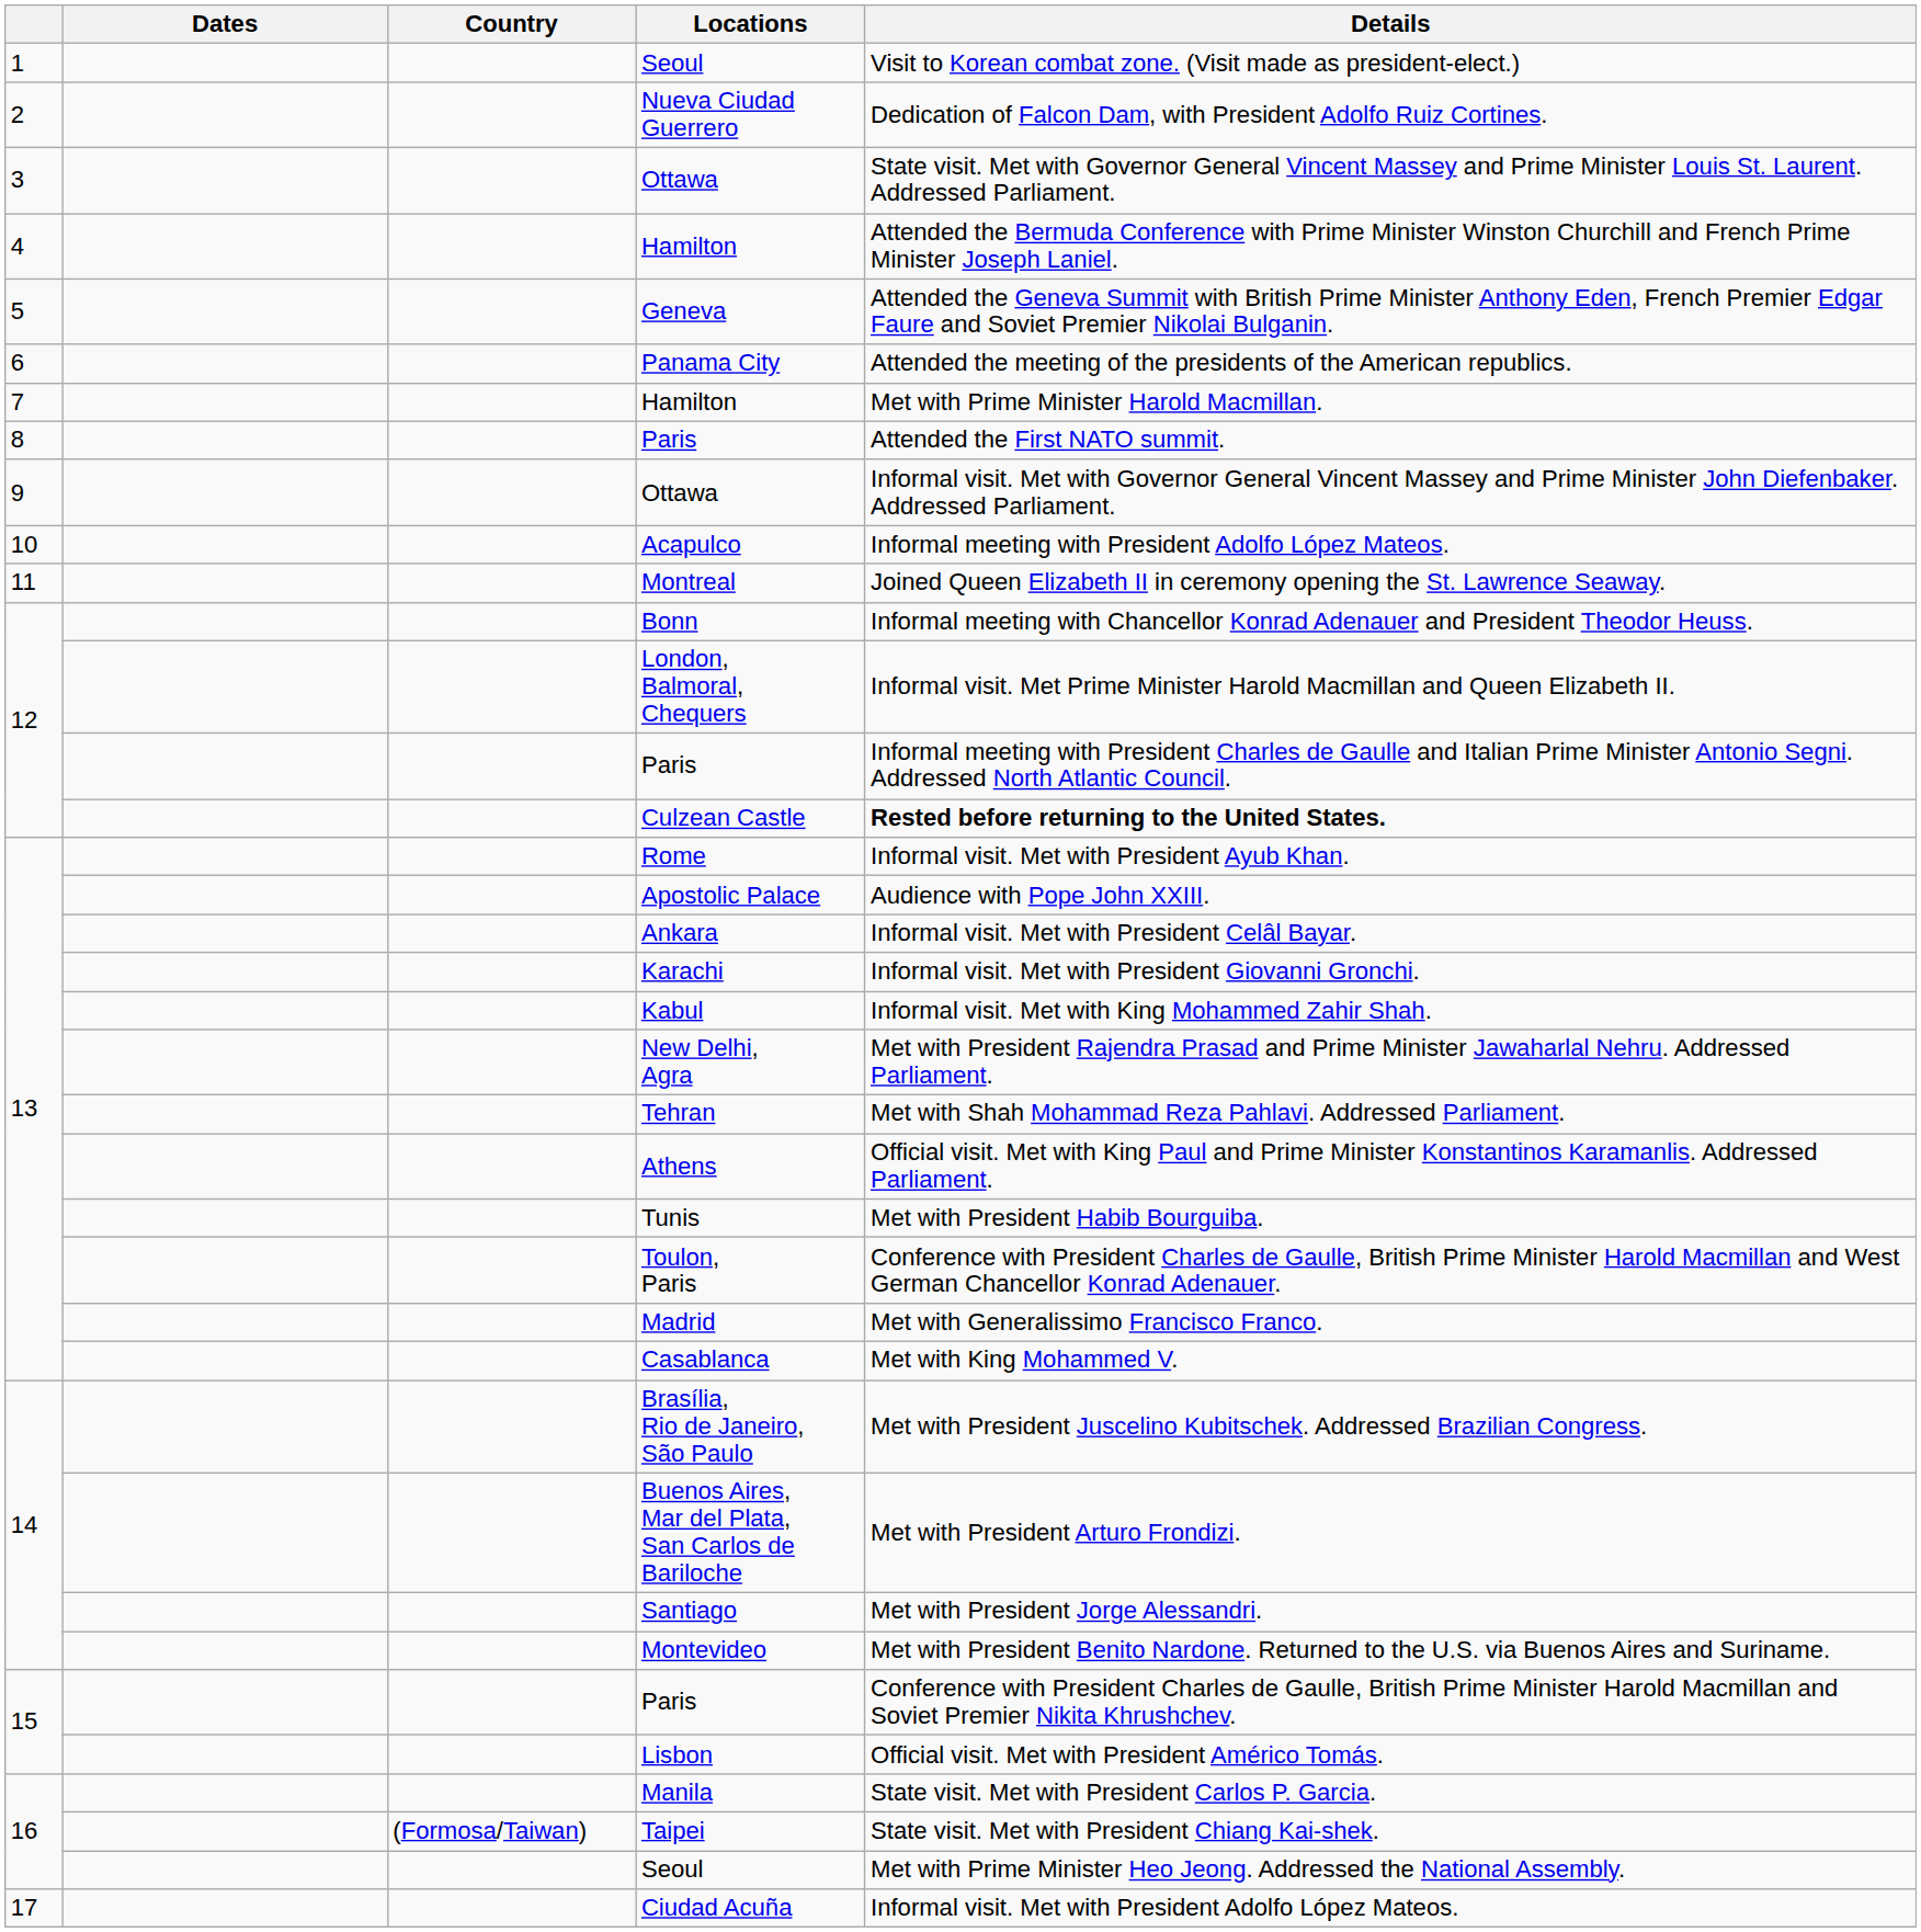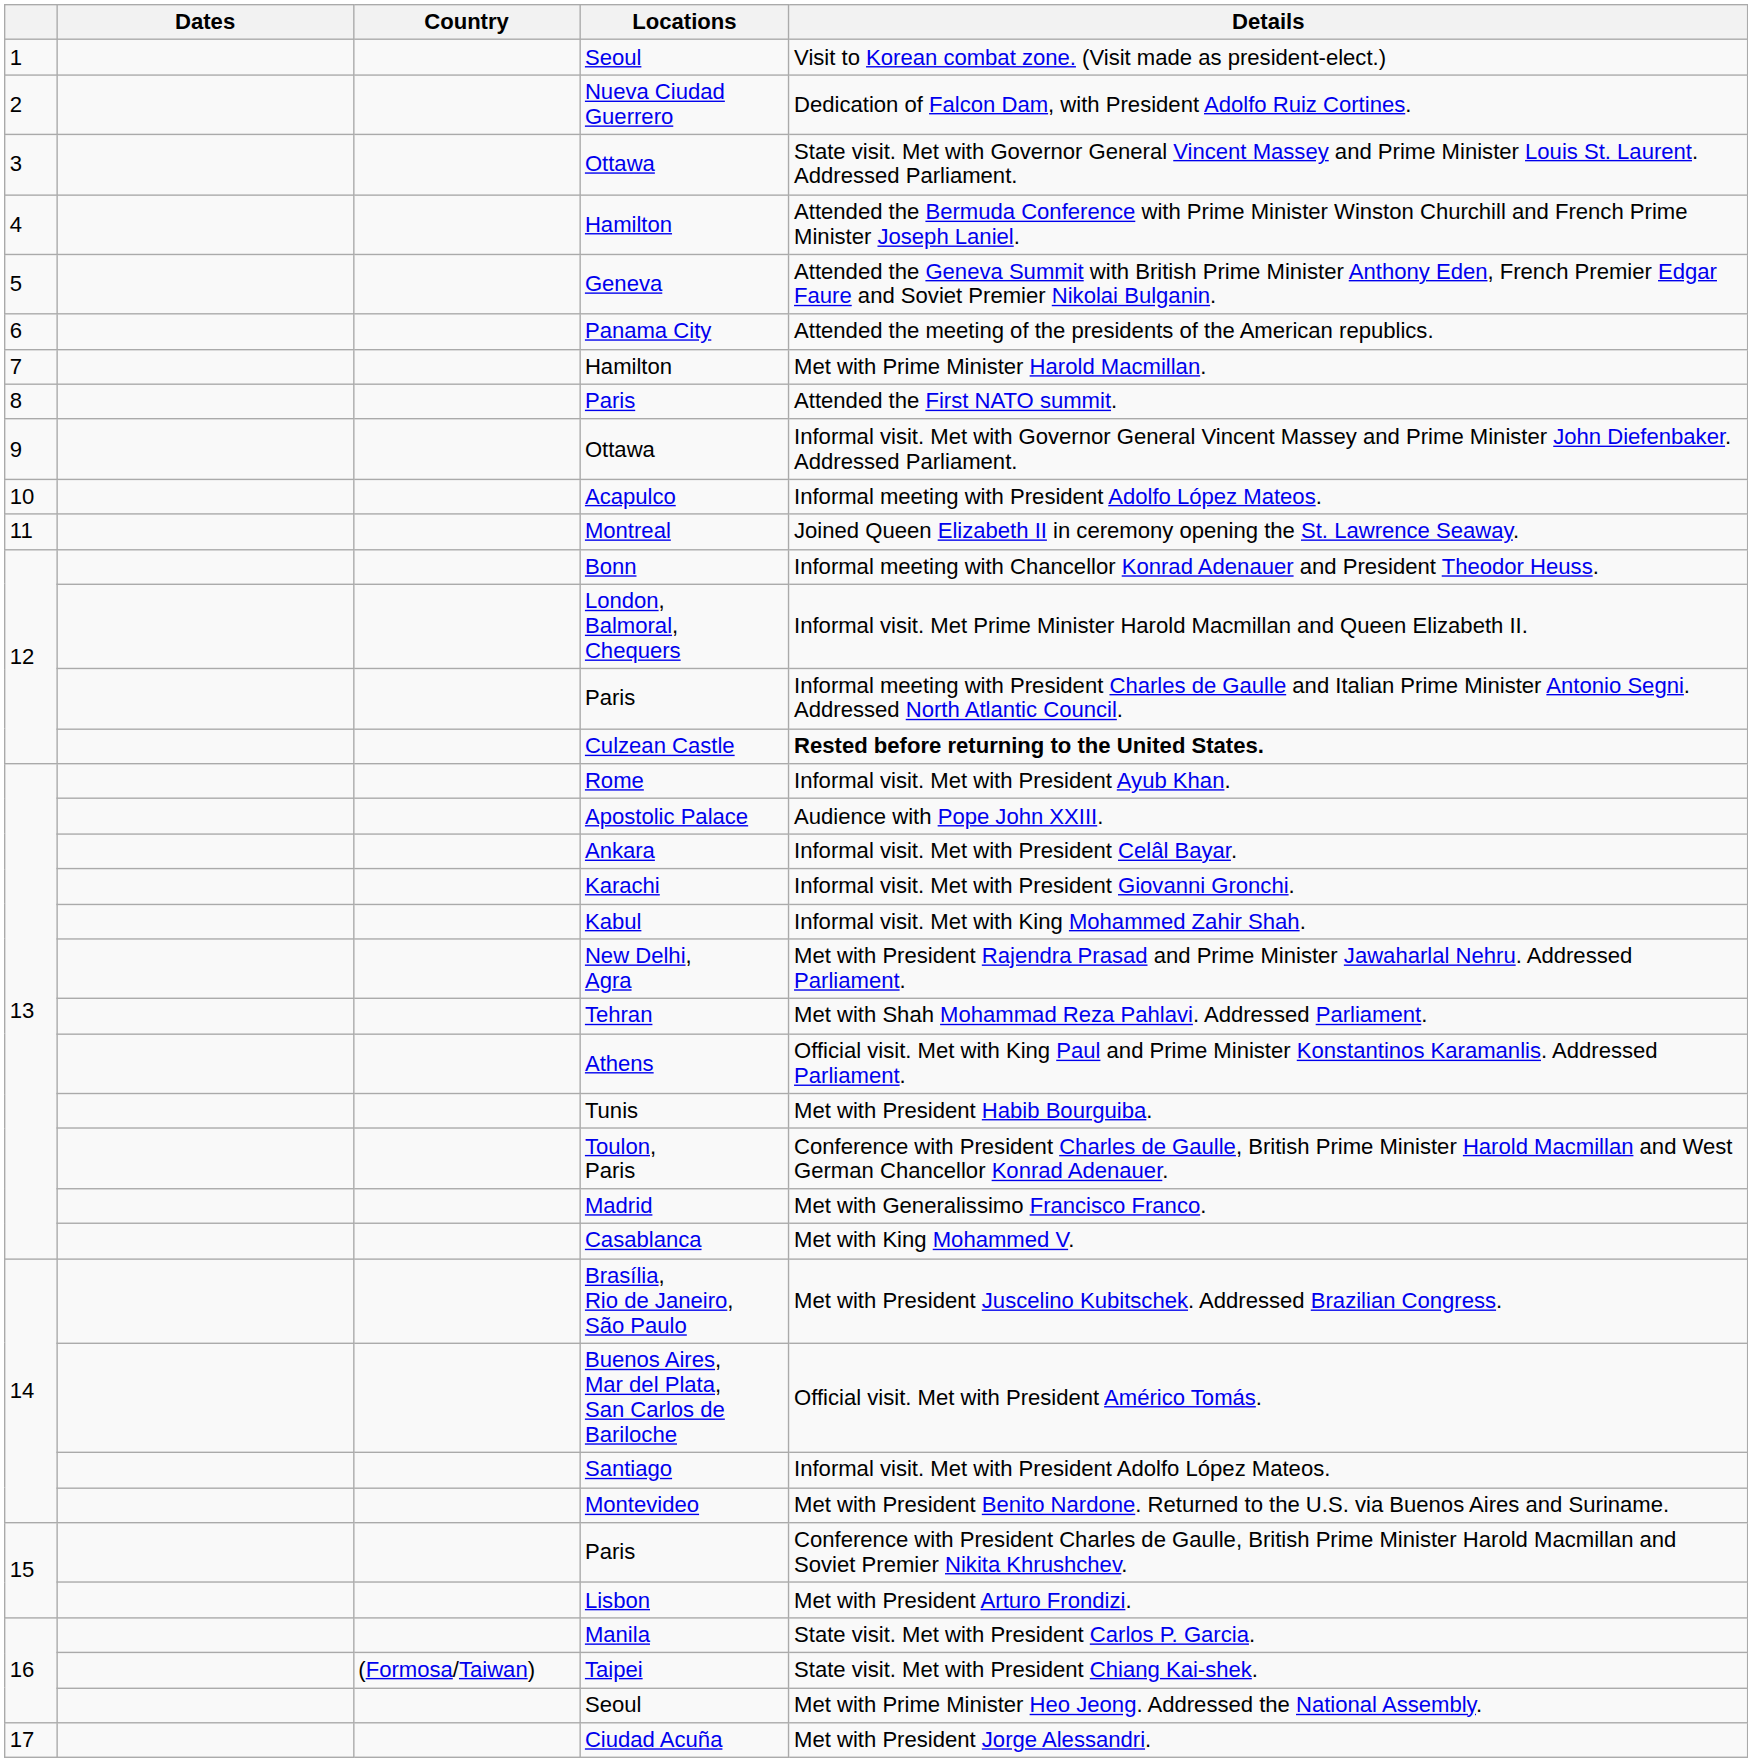 <table class="wikitable sortable" border="1" style="margin: 1em auto 1em auto">
 <tr>
 <th style="width: 3%;"></th>
 <th style="width: 17%;">Dates</th>
 <th style="width: 13%;">Country</th>
 <th style="width: 12%;">Locations</th>
 <th style="width: 55%;">Details</th>
 </tr>
 <tr>
 <td>1</td>
 <td></td>
 <td></td>
 <td><a href='#'>Seoul</a></td>
 <td>Visit to <a href='#'>Korean combat zone.</a> (Visit made as president-elect.)</td>
 </tr>
 <tr>
 <td>2</td>
 <td></td>
 <td></td>
 <td><a href='#'>Nueva Ciudad Guerrero</a></td>
 <td>Dedication of <a href='#'>Falcon Dam</a>, with President <a href='#'>Adolfo Ruiz Cortines</a>.</td>
 </tr>
 <tr>
 <td>3</td>
 <td></td>
 <td></td>
 <td><a href='#'>Ottawa</a></td>
 <td>State visit. Met with Governor General <a href='#'>Vincent Massey</a> and Prime Minister <a href='#'>Louis St. Laurent</a>. Addressed Parliament.</td>
 </tr>
 <tr>
 <td>4</td>
 <td></td>
 <td></td>
 <td><a href='#'>Hamilton</a></td>
 <td>Attended the <a href='#'>Bermuda Conference</a> with Prime Minister Winston Churchill and French Prime Minister <a href='#'>Joseph Laniel</a>.</td>
 </tr>
 <tr>
 <td>5</td>
 <td></td>
 <td></td>
 <td><a href='#'>Geneva</a></td>
 <td>Attended the <a href='#'>Geneva Summit</a> with British Prime Minister <a href='#'>Anthony Eden</a>, French Premier <a href='#'>Edgar Faure</a> and Soviet Premier <a href='#'>Nikolai Bulganin</a>.</td>
 </tr>
 <tr>
 <td>6</td>
 <td></td>
 <td></td>
 <td><a href='#'>Panama City</a></td>
 <td>Attended the meeting of the presidents of the American republics.</td>
 </tr>
 <tr>
 <td>7</td>
 <td></td>
 <td></td>
 <td>Hamilton</td>
 <td>Met with Prime Minister <a href='#'>Harold Macmillan</a>.</td>
 </tr>
 <tr>
 <td>8</td>
 <td></td>
 <td></td>
 <td><a href='#'>Paris</a></td>
 <td>Attended the <a href='#'>First NATO summit</a>.</td>
 </tr>
 <tr>
 <td>9</td>
 <td></td>
 <td></td>
 <td>Ottawa</td>
 <td>Informal visit. Met with Governor General Vincent Massey and Prime Minister <a href='#'>John Diefenbaker</a>. Addressed Parliament.</td>
 </tr>
 <tr>
 <td>10</td>
 <td></td>
 <td></td>
 <td><a href='#'>Acapulco</a></td>
 <td>Informal meeting with President <a href='#'>Adolfo López Mateos</a>.</td>
 </tr>
 <tr>
 <td>11</td>
 <td></td>
 <td></td>
 <td><a href='#'>Montreal</a></td>
 <td>Joined Queen <a href='#'>Elizabeth II</a> in ceremony opening the <a href='#'>St. Lawrence Seaway</a>.</td>
 </tr>
 <tr>
 <td rowspan=4>12</td>
 <td></td>
 <td></td>
 <td><a href='#'>Bonn</a></td>
 <td>Informal meeting with Chancellor <a href='#'>Konrad Adenauer</a> and President <a href='#'>Theodor Heuss</a>.</td>
 </tr>
 <tr>
 <td></td>
 <td></td>
 <td><a href='#'>London</a>,<br><a href='#'>Balmoral</a>,<br><a href='#'>Chequers</a></td>
 <td>Informal visit. Met Prime Minister Harold Macmillan and Queen Elizabeth II.</td>
 </tr>
 <tr>
 <td></td>
 <td></td>
 <td>Paris</td>
 <td>Informal meeting with President <a href='#'>Charles de Gaulle</a> and Italian Prime Minister <a href='#'>Antonio Segni</a>. Addressed <a href='#'>North Atlantic Council</a>.</td>
 </tr>
 <tr>
 <td></td>
 <td></td>
 <td><a href='#'>Culzean Castle</a></td>
 <td><strong>Rested before returning to the United States.</strong></td>
 </tr>
 <tr>
 <td rowspan=12>13</td>
 <td></td>
 <td></td>
 <td><a href='#'>Rome</a></td>
 <td>Informal visit. Met with President <a href='#'>Ayub Khan</a>.</td>
 </tr>
 <tr>
 <td></td>
 <td></td>
 <td><a href='#'>Apostolic Palace</a></td>
 <td>Audience with <a href='#'>Pope John XXIII</a>.</td>
 </tr>
 <tr>
 <td></td>
 <td></td>
 <td><a href='#'>Ankara</a></td>
 <td>Informal visit. Met with President <a href='#'>Celâl Bayar</a>.</td>
 </tr>
 <tr>
 <td></td>
 <td></td>
 <td><a href='#'>Karachi</a></td>
 <td>Informal visit. Met with President <a href='#'>Giovanni Gronchi</a>.</td>
 </tr>
 <tr>
 <td></td>
 <td></td>
 <td><a href='#'>Kabul</a></td>
 <td>Informal visit. Met with King <a href='#'>Mohammed Zahir Shah</a>.</td>
 </tr>
 <tr>
 <td></td>
 <td></td>
 <td><a href='#'>New Delhi</a>,<br> <a href='#'>Agra</a></td>
 <td>Met with President <a href='#'>Rajendra Prasad</a> and Prime Minister <a href='#'>Jawaharlal Nehru</a>. Addressed <a href='#'>Parliament</a>.</td>
 </tr>
 <tr>
 <td></td>
 <td></td>
 <td><a href='#'>Tehran</a></td>
 <td>Met with Shah <a href='#'>Mohammad Reza Pahlavi</a>. Addressed <a href='#'>Parliament</a>.</td>
 </tr>
 <tr>
 <td></td>
 <td></td>
 <td><a href='#'>Athens</a></td>
 <td>Official visit. Met with King <a href='#'>Paul</a> and Prime Minister <a href='#'>Konstantinos Karamanlis</a>. Addressed <a href='#'>Parliament</a>.</td>
 </tr>
 <tr>
 <td></td>
 <td></td>
 <td>Tunis</td>
 <td>Met with President <a href='#'>Habib Bourguiba</a>.</td>
 </tr>
 <tr>
 <td></td>
 <td></td>
 <td><a href='#'>Toulon</a>,<br>Paris</td>
 <td>Conference with President <a href='#'>Charles de Gaulle</a>, British Prime Minister <a href='#'>Harold Macmillan</a> and West German Chancellor <a href='#'>Konrad Adenauer</a>.</td>
 </tr>
 <tr>
 <td></td>
 <td></td>
 <td><a href='#'>Madrid</a></td>
 <td>Met with Generalissimo <a href='#'>Francisco Franco</a>.</td>
 </tr>
 <tr>
 <td></td>
 <td></td>
 <td><a href='#'>Casablanca</a></td>
 <td>Met with King <a href='#'>Mohammed V</a>.</td>
 </tr>
 <tr>
 <td rowspan=4>14</td>
 <td></td>
 <td></td>
 <td><a href='#'>Brasília</a>,<br><a href='#'>Rio de Janeiro</a>,<br><a href='#'>São Paulo</a></td>
 <td>Met with President <a href='#'>Juscelino Kubitschek</a>. Addressed <a href='#'>Brazilian Congress</a>.</td>
 </tr>
 <tr>
 <td></td>
 <td></td>
 <td><a href='#'>Buenos Aires</a>,<br><a href='#'>Mar del Plata</a>,<br><a href='#'>San Carlos de Bariloche</a></td>
-<td>Met with President <a href='#'>Arturo Frondizi</a>.</td>
+<td>Official visit. Met with President <a href='#'>Américo Tomás</a>.</td>
 </tr>
 <tr>
 <td></td>
 <td></td>
 <td><a href='#'>Santiago</a></td>
-<td>Met with President <a href='#'>Jorge Alessandri</a>.</td>
+<td>Informal visit. Met with President Adolfo López Mateos.</td>
 </tr>
 <tr>
 <td></td>
 <td></td>
 <td><a href='#'>Montevideo</a></td>
 <td>Met with President <a href='#'>Benito Nardone</a>. Returned to the U.S. via Buenos Aires and Suriname.</td>
 </tr>
 <tr>
 <td rowspan=2>15</td>
 <td></td>
 <td></td>
 <td>Paris</td>
 <td>Conference with President Charles de Gaulle, British Prime Minister Harold Macmillan and Soviet Premier <a href='#'>Nikita Khrushchev</a>.</td>
 </tr>
 <tr>
 <td></td>
 <td></td>
 <td><a href='#'>Lisbon</a></td>
-<td>Official visit. Met with President <a href='#'>Américo Tomás</a>.</td>
+<td>Met with President <a href='#'>Arturo Frondizi</a>.</td>
 </tr>
 <tr>
 <td rowspan=3>16</td>
 <td></td>
 <td></td>
 <td><a href='#'>Manila</a></td>
 <td>State visit. Met with President <a href='#'>Carlos P. Garcia</a>.</td>
 </tr>
 <tr>
 <td></td>
 <td> (<a href='#'>Formosa</a>/<a href='#'>Taiwan</a>)</td>
 <td><a href='#'>Taipei</a></td>
 <td>State visit. Met with President <a href='#'>Chiang Kai-shek</a>.</td>
 </tr>
 <tr>
 <td></td>
 <td></td>
 <td>Seoul</td>
 <td>Met with Prime Minister <a href='#'>Heo Jeong</a>. Addressed the <a href='#'>National Assembly</a>.</td>
 </tr>
 <tr>
 <td>17</td>
 <td></td>
 <td></td>
 <td><a href='#'>Ciudad Acuña</a></td>
-<td>Informal visit. Met with President Adolfo López Mateos.</td>
+<td>Met with President <a href='#'>Jorge Alessandri</a>.</td>
 </tr>
 </table>
